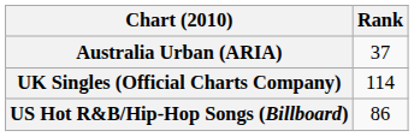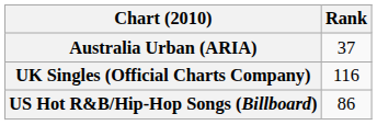 <table class="wikitable sortable plainrowheaders" style="text-align:center">
 <tr>
 <th scope="col">Chart (2010)</th>
 <th scope="col">Rank</th>
 </tr>
 <tr>
 <th scope="row">Australia Urban (ARIA)</th>
 <td>37</td>
 </tr>
 <tr>
 <th scope="row">UK Singles (Official Charts Company)</th>
-<td>114</td>
+<td>116</td>
 </tr>
 <tr>
 <th scope="row">US Hot R&B/Hip-Hop Songs (<em>Billboard</em>)</th>
 <td>86</td>
 </tr>
 </table>
